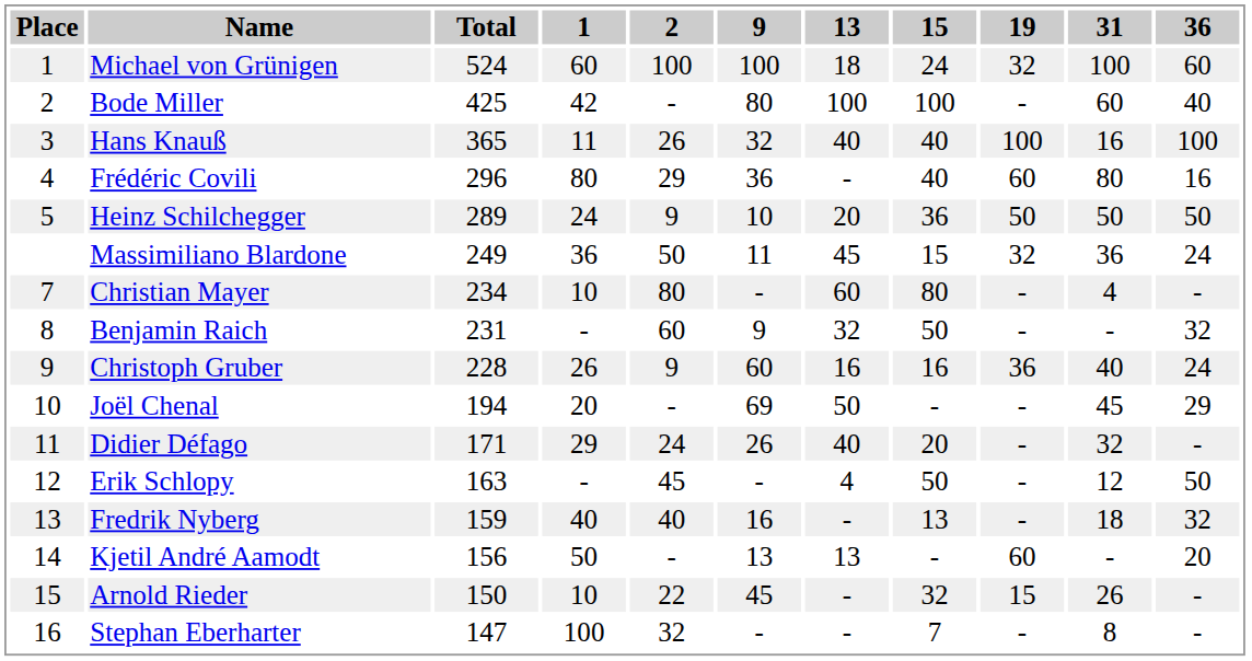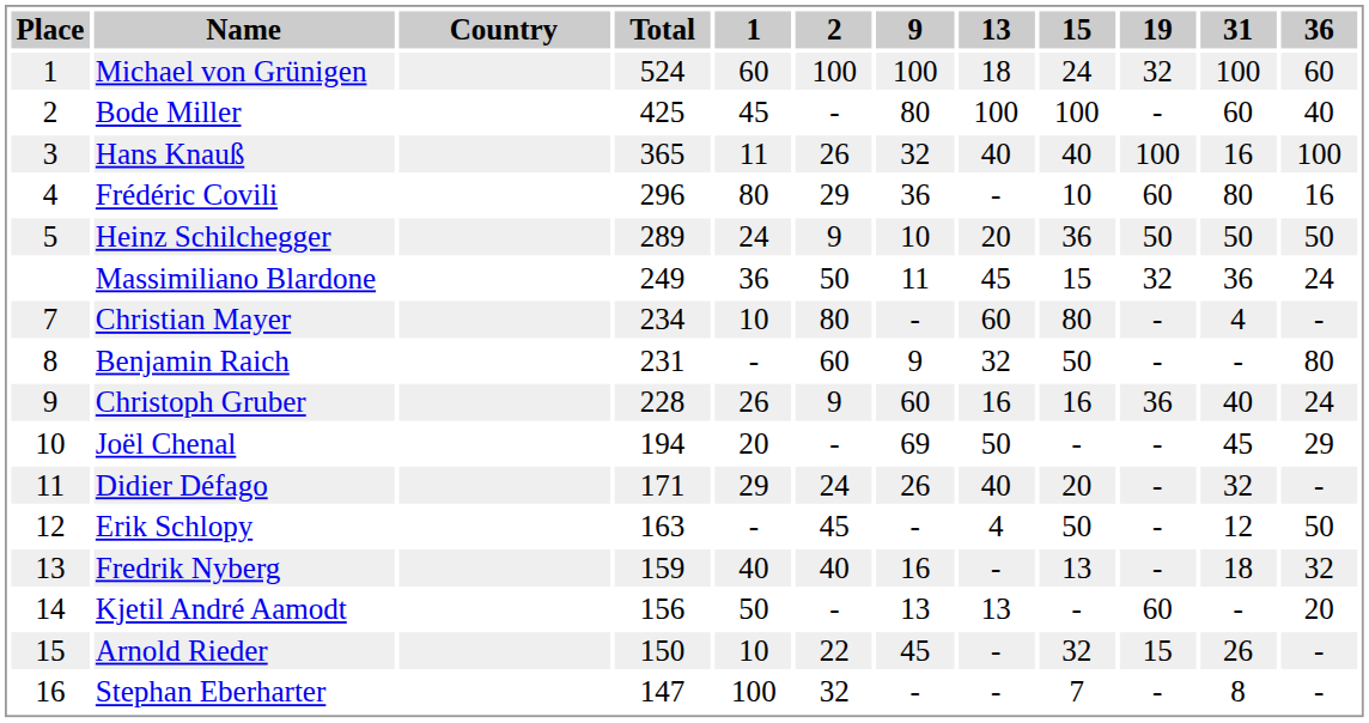 <table border="0" style="border: 1px solid #999; background-color:#FFFFFF; text-align:center; font-size:86%; line-height:15px;">
 <tr align="center" bgcolor="#CCCCCC">
 <th width=35>Place</th>
 <th width=170>Name</th>
+<th width=120>Country</th>
 <th width=50>Total</th>
 <th width=40>1</th>
 <th width=40>2</th>
 <th width=40>9</th>
 <th width=40>13</th>
 <th width=40>15</th>
 <th width=40>19</th>
 <th width=40>31</th>
 <th width=40>36</th>
 </tr>
 <tr bgcolor="#EFEFEF">
 <td>1</td>
 <td align="left"><a href='#'>Michael von Grünigen</a></td>
+<td align="left"> </td>
 <td>524</td>
 <td>60</td>
 <td>100</td>
 <td>100</td>
 <td>18</td>
 <td>24</td>
 <td>32</td>
 <td>100</td>
 <td>60</td>
 </tr>
 <tr>
 <td>2</td>
 <td align="left"><a href='#'>Bode Miller</a></td>
+<td align="left"></td>
 <td>425</td>
-<td>42</td>
+<td>45</td>
 <td>-</td>
 <td>80</td>
 <td>100</td>
 <td>100</td>
 <td>-</td>
 <td>60</td>
 <td>40</td>
 </tr>
 <tr bgcolor="#EFEFEF">
 <td>3</td>
 <td align="left"><a href='#'>Hans Knauß</a></td>
+<td align="left"></td>
 <td>365</td>
 <td>11</td>
 <td>26</td>
 <td>32</td>
 <td>40</td>
 <td>40</td>
 <td>100</td>
 <td>16</td>
 <td>100</td>
 </tr>
 <tr>
 <td>4</td>
 <td align="left"><a href='#'>Frédéric Covili</a></td>
+<td align="left"></td>
 <td>296</td>
 <td>80</td>
 <td>29</td>
 <td>36</td>
 <td>-</td>
-<td>40</td>
+<td>10</td>
 <td>60</td>
 <td>80</td>
 <td>16</td>
 </tr>
 <tr bgcolor="#EFEFEF">
 <td>5</td>
 <td align="left"><a href='#'>Heinz Schilchegger</a></td>
+<td align="left"></td>
 <td>289</td>
 <td>24</td>
 <td>9</td>
 <td>10</td>
 <td>20</td>
 <td>36</td>
 <td>50</td>
 <td>50</td>
 <td>50</td>
 </tr>
 <tr>
 <td></td>
 <td align="left"><a href='#'>Massimiliano Blardone</a></td>
+<td align="left"></td>
 <td>249</td>
 <td>36</td>
 <td>50</td>
 <td>11</td>
 <td>45</td>
 <td>15</td>
 <td>32</td>
 <td>36</td>
 <td>24</td>
 </tr>
 <tr bgcolor="#EFEFEF">
 <td>7</td>
 <td align="left"><a href='#'>Christian Mayer</a></td>
+<td align="left"></td>
 <td>234</td>
 <td>10</td>
 <td>80</td>
 <td>-</td>
 <td>60</td>
 <td>80</td>
 <td>-</td>
 <td>4</td>
 <td>-</td>
 </tr>
 <tr>
 <td>8</td>
 <td align="left"><a href='#'>Benjamin Raich</a></td>
+<td align="left"></td>
 <td>231</td>
 <td>-</td>
 <td>60</td>
 <td>9</td>
 <td>32</td>
 <td>50</td>
 <td>-</td>
 <td>-</td>
-<td>32</td>
+<td>80</td>
 </tr>
 <tr bgcolor="#EFEFEF">
 <td>9</td>
 <td align="left"><a href='#'>Christoph Gruber</a></td>
+<td align="left"></td>
 <td>228</td>
 <td>26</td>
 <td>9</td>
 <td>60</td>
 <td>16</td>
 <td>16</td>
 <td>36</td>
 <td>40</td>
 <td>24</td>
 </tr>
 <tr>
 <td>10</td>
 <td align="left"><a href='#'>Joël Chenal</a></td>
+<td align="left"></td>
 <td>194</td>
 <td>20</td>
 <td>-</td>
 <td>69</td>
 <td>50</td>
 <td>-</td>
 <td>-</td>
 <td>45</td>
 <td>29</td>
 </tr>
 <tr bgcolor="#EFEFEF">
 <td>11</td>
 <td align="left"><a href='#'>Didier Défago</a></td>
+<td align="left"> </td>
 <td>171</td>
 <td>29</td>
 <td>24</td>
 <td>26</td>
 <td>40</td>
 <td>20</td>
 <td>-</td>
 <td>32</td>
 <td>-</td>
 </tr>
 <tr>
 <td>12</td>
 <td align="left"><a href='#'>Erik Schlopy</a></td>
+<td align="left"></td>
 <td>163</td>
 <td>-</td>
 <td>45</td>
 <td>-</td>
 <td>4</td>
 <td>50</td>
 <td>-</td>
 <td>12</td>
 <td>50</td>
 </tr>
 <tr bgcolor="#EFEFEF">
 <td>13</td>
 <td align="left"><a href='#'>Fredrik Nyberg</a></td>
+<td align="left"></td>
 <td>159</td>
 <td>40</td>
 <td>40</td>
 <td>16</td>
 <td>-</td>
 <td>13</td>
 <td>-</td>
 <td>18</td>
 <td>32</td>
 </tr>
 <tr>
 <td>14</td>
 <td align="left"><a href='#'>Kjetil André Aamodt</a></td>
+<td align="left"></td>
 <td>156</td>
 <td>50</td>
 <td>-</td>
 <td>13</td>
 <td>13</td>
 <td>-</td>
 <td>60</td>
 <td>-</td>
 <td>20</td>
 </tr>
 <tr bgcolor="#EFEFEF">
 <td>15</td>
 <td align="left"><a href='#'>Arnold Rieder</a></td>
+<td align="left"></td>
 <td>150</td>
 <td>10</td>
 <td>22</td>
 <td>45</td>
 <td>-</td>
 <td>32</td>
 <td>15</td>
 <td>26</td>
 <td>-</td>
 </tr>
 <tr>
 <td>16</td>
 <td align="left"><a href='#'>Stephan Eberharter</a></td>
+<td align="left"></td>
 <td>147</td>
 <td>100</td>
 <td>32</td>
 <td>-</td>
 <td>-</td>
 <td>7</td>
 <td>-</td>
 <td>8</td>
 <td>-</td>
 </tr>
 </table>
